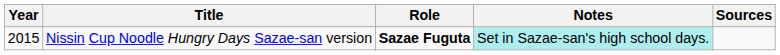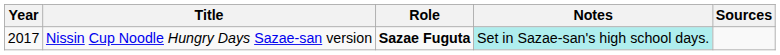 <table class="wikitable sortable plainrowheaders">
 <tr>
 <th>Year</th>
 <th>Title</th>
 <th>Role</th>
 <th class="unsortable">Notes</th>
 <th class="unsortable">Sources<br></th>
 </tr>
 <tr>
-<td>2015</td>
+<td>2017</td>
 <td><a href='#'>Nissin</a> <a href='#'>Cup Noodle</a> <em>Hungry Days</em> <a href='#'>Sazae-san</a> version</td>
 <td><strong>Sazae Fuguta</strong></td>
 <td style="background: paleturquoise;">Set in Sazae-san's high school days.</td>
 <td></td>
 </tr>
 </table>
